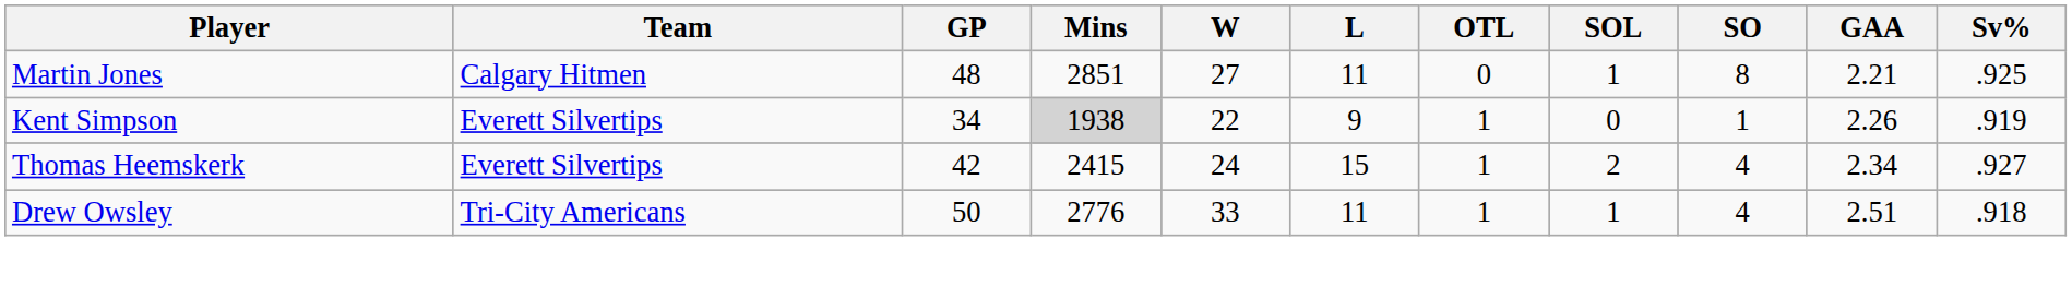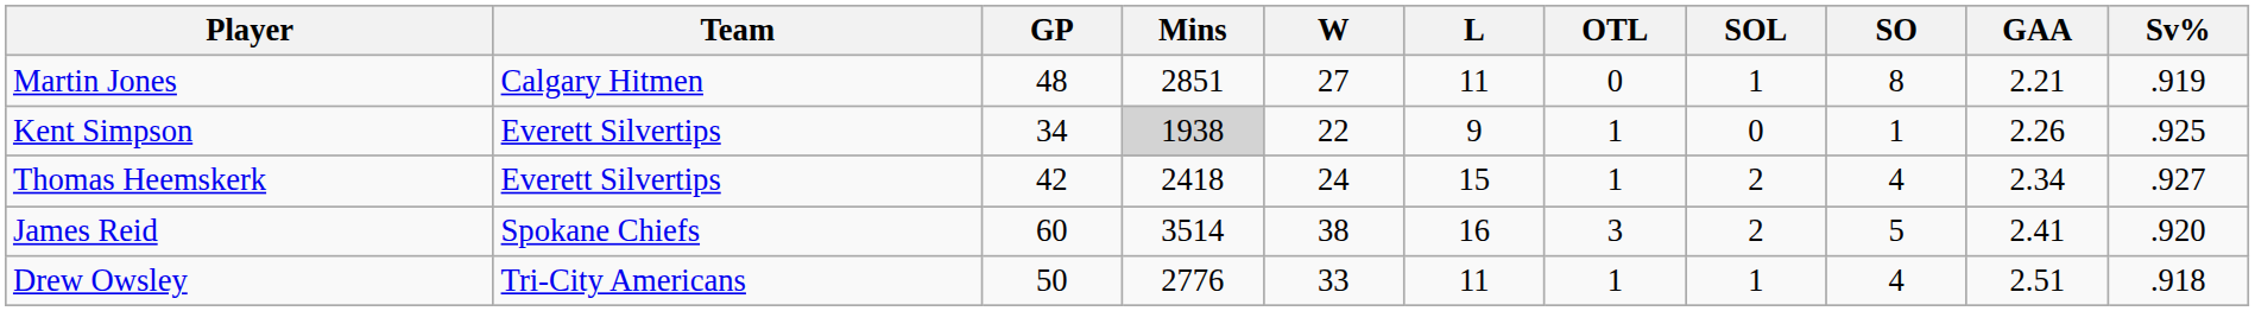 <table class="wikitable sortable" style="text-align: center">
 <tr>
 <td class="unsortable" align=center bgcolor=#F2F2F2 style="width: 15em"><strong>Player</strong></td>
 <th style="width: 15em">Team</th>
 <th style="width:  4em">GP</th>
 <th style="width:  4em">Mins</th>
 <th style="width:  4em">W</th>
 <th style="width:  4em">L</th>
 <th style="width:  4em">OTL</th>
 <th style="width:  4em">SOL</th>
 <th style="width:  4em">SO</th>
 <th style="width:  4em">GAA</th>
 <th style="width:  4em">Sv%</th>
 </tr>
 <tr>
 <td align=left><a href='#'>Martin Jones</a></td>
 <td align=left><a href='#'>Calgary Hitmen</a></td>
 <td> 48</td>
 <td> 2851</td>
 <td> 27</td>
 <td> 11</td>
 <td> 0</td>
 <td> 1</td>
 <td> 8</td>
 <td> 2.21</td>
-<td> .925</td>
+<td> .919</td>
 </tr>
 <tr>
 <td align=left><a href='#'>Kent Simpson</a></td>
 <td align=left><a href='#'>Everett Silvertips</a></td>
 <td> 34</td>
 <td style="background: lightgrey;"> 1938</td>
 <td> 22</td>
 <td> 9</td>
 <td> 1</td>
 <td> 0</td>
 <td> 1</td>
 <td> 2.26</td>
-<td> .919</td>
+<td> .925</td>
 </tr>
 <tr>
 <td align=left><a href='#'>Thomas Heemskerk</a></td>
 <td align=left><a href='#'>Everett Silvertips</a></td>
 <td> 42</td>
-<td> 2415</td>
+<td> 2418</td>
 <td> 24</td>
 <td> 15</td>
 <td> 1</td>
 <td> 2</td>
 <td> 4</td>
 <td> 2.34</td>
 <td> .927</td>
+</tr>
+<tr>
+<td align=left><a href='#'>James Reid</a></td>
+<td align=left><a href='#'>Spokane Chiefs</a></td>
+<td> 60</td>
+<td> 3514</td>
+<td> 38</td>
+<td> 16</td>
+<td> 3</td>
+<td> 2</td>
+<td> 5</td>
+<td> 2.41</td>
+<td> .920</td>
 </tr>
 <tr>
 <td align=left><a href='#'>Drew Owsley</a></td>
 <td align=left><a href='#'>Tri-City Americans</a></td>
 <td> 50</td>
 <td> 2776</td>
 <td> 33</td>
 <td> 11</td>
 <td> 1</td>
 <td> 1</td>
 <td> 4</td>
 <td> 2.51</td>
 <td> .918</td>
 </tr>
 </table>
